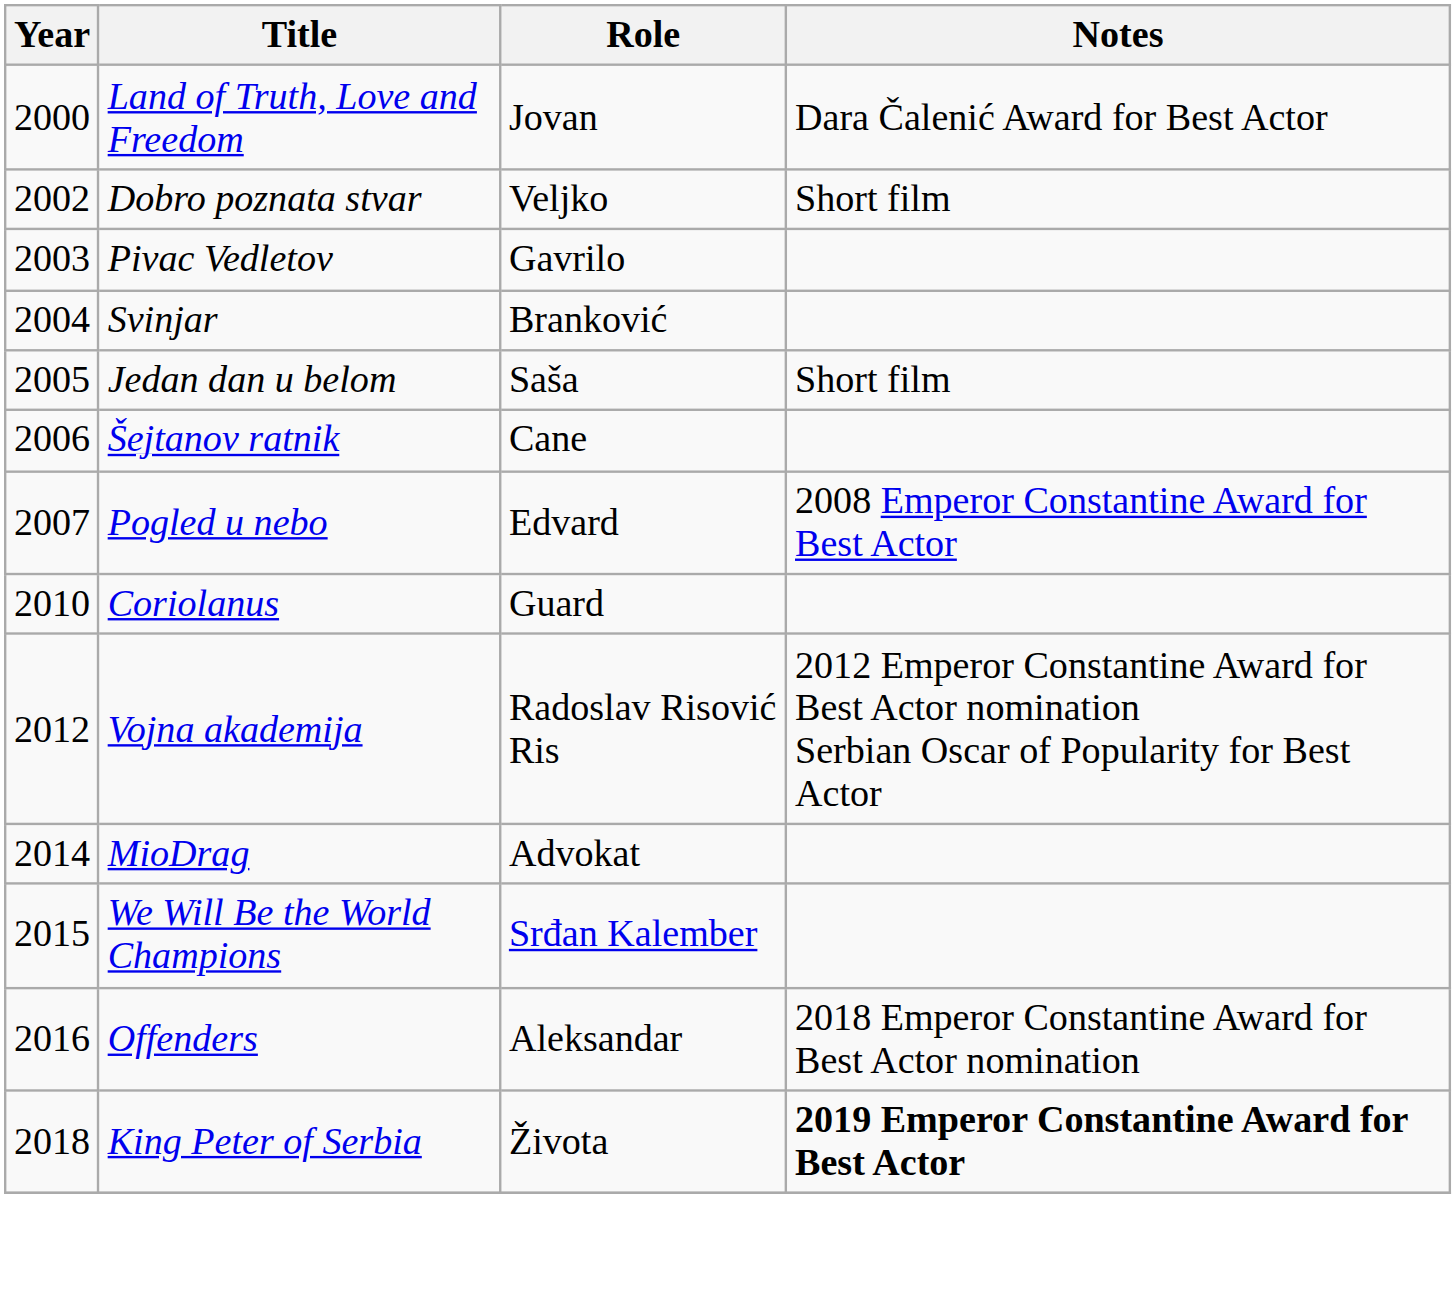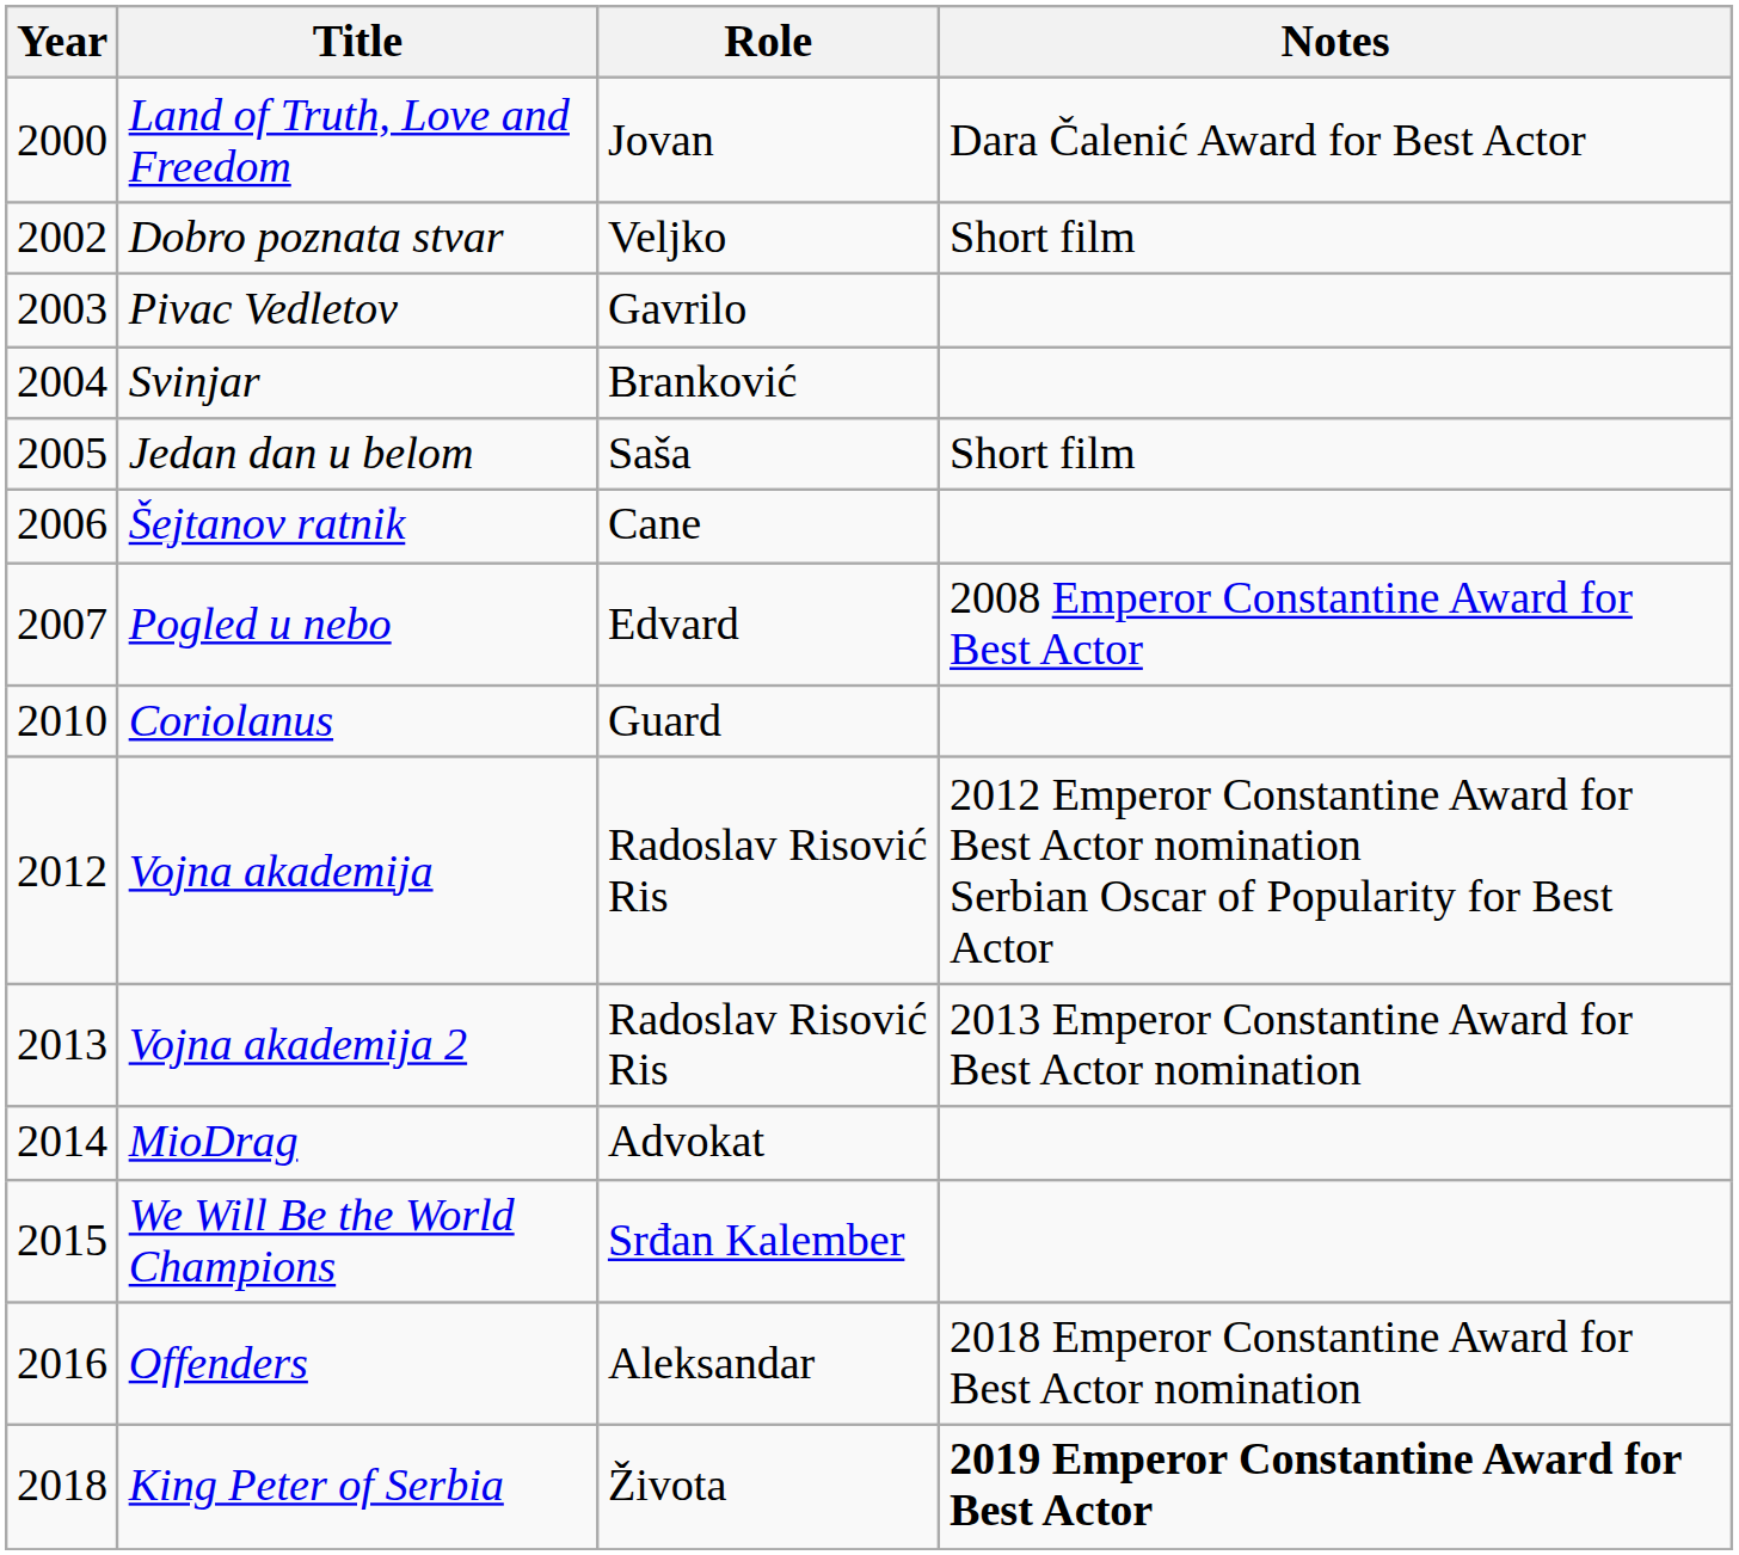 <table class="wikitable sortable">
 <tr>
 <th>Year</th>
 <th>Title</th>
 <th>Role</th>
 <th>Notes</th>
 </tr>
 <tr>
 <td>2000</td>
 <td><em><a href='#'>Land of Truth, Love and Freedom</a></em></td>
 <td>Jovan</td>
 <td>Dara Čalenić Award for Best Actor</td>
 </tr>
 <tr>
 <td>2002</td>
 <td><em>Dobro poznata stvar</em></td>
 <td>Veljko</td>
 <td>Short film</td>
 </tr>
 <tr>
 <td>2003</td>
 <td><em>Pivac Vedletov</em></td>
 <td>Gavrilo</td>
 <td></td>
 </tr>
 <tr>
 <td>2004</td>
 <td><em>Svinjar</em></td>
 <td>Branković</td>
 <td></td>
 </tr>
 <tr>
 <td>2005</td>
 <td><em>Jedan dan u belom</em></td>
 <td>Saša</td>
 <td>Short film</td>
 </tr>
 <tr>
 <td>2006</td>
 <td><em><a href='#'>Šejtanov ratnik</a></em></td>
 <td>Cane</td>
 <td></td>
 </tr>
 <tr>
 <td>2007</td>
 <td><em><a href='#'>Pogled u nebo</a></em></td>
 <td>Edvard</td>
 <td>2008 <a href='#'>Emperor Constantine Award for Best Actor</a></td>
 </tr>
 <tr>
 <td>2010</td>
 <td><em><a href='#'>Coriolanus</a></em></td>
 <td>Guard</td>
 <td></td>
 </tr>
 <tr>
 <td>2012</td>
 <td><em><a href='#'>Vojna akademija</a></em></td>
 <td>Radoslav Risović Ris</td>
 <td>2012 Emperor Constantine Award for Best Actor nomination<br>Serbian Oscar of Popularity for Best Actor</td>
 </tr>
 <tr>
+<td>2013</td>
+<td><em><a href='#'>Vojna akademija 2</a></em></td>
+<td>Radoslav Risović Ris</td>
+<td>2013 Emperor Constantine Award for Best Actor nomination</td>
+</tr>
+<tr>
 <td>2014</td>
 <td><em><a href='#'>MioDrag</a></em></td>
 <td>Advokat</td>
 <td></td>
 </tr>
 <tr>
 <td>2015</td>
 <td><em><a href='#'>We Will Be the World Champions</a></em></td>
 <td><a href='#'>Srđan Kalember</a></td>
 <td></td>
 </tr>
 <tr>
 <td>2016</td>
 <td><em><a href='#'>Offenders</a></em></td>
 <td>Aleksandar</td>
 <td>2018 Emperor Constantine Award for Best Actor nomination</td>
 </tr>
 <tr>
 <td>2018</td>
 <td><em><a href='#'>King Peter of Serbia</a></em></td>
 <td>Života</td>
 <td><strong>2019 Emperor Constantine Award for Best Actor</strong></td>
 </tr>
 <tr>
 </tr>
 </table>
